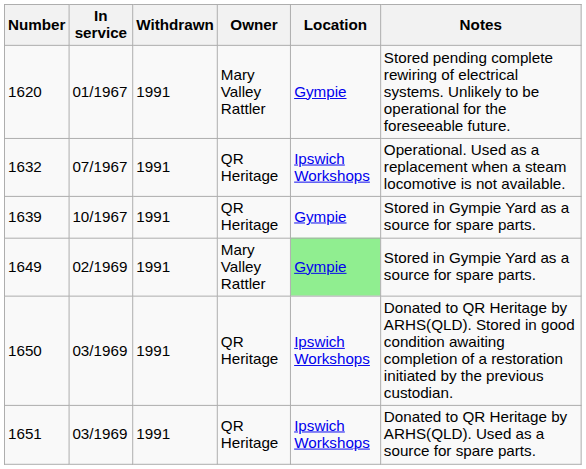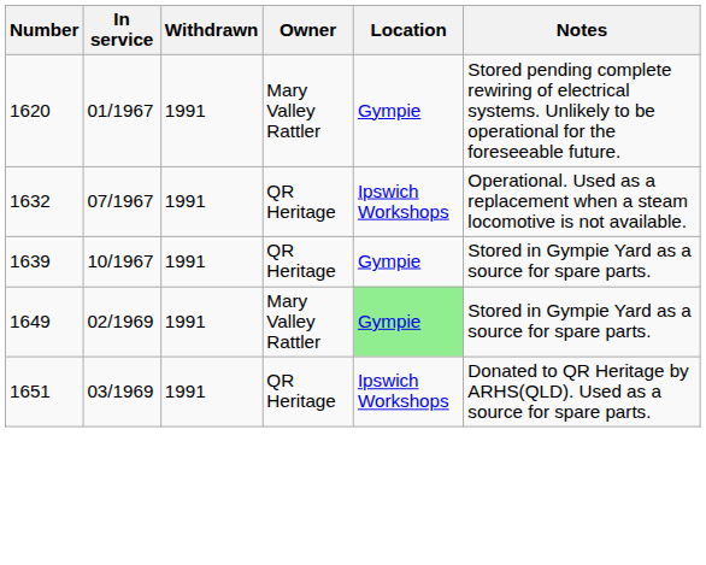 <table class="wikitable sortable">
 <tr>
 <th>Number</th>
 <th>In service</th>
 <th>Withdrawn</th>
 <th>Owner</th>
 <th>Location</th>
 <th>Notes</th>
 </tr>
 <tr>
 <td>1620</td>
 <td>01/1967</td>
 <td>1991</td>
 <td>Mary Valley Rattler</td>
 <td><a href='#'>Gympie</a></td>
 <td>Stored pending complete rewiring of electrical systems. Unlikely to be operational for the foreseeable future.</td>
 </tr>
 <tr>
 <td>1632</td>
 <td>07/1967</td>
 <td>1991</td>
 <td>QR Heritage</td>
 <td><a href='#'>Ipswich Workshops</a></td>
 <td>Operational. Used as a replacement when a steam locomotive is not available.</td>
 </tr>
 <tr>
 <td>1639</td>
 <td>10/1967</td>
 <td>1991</td>
 <td>QR Heritage</td>
 <td><a href='#'>Gympie</a></td>
 <td>Stored in Gympie Yard as a source for spare parts.</td>
 </tr>
 <tr>
 <td>1649</td>
 <td>02/1969</td>
 <td>1991</td>
 <td>Mary Valley Rattler</td>
 <td style="background: lightgreen;"><a href='#'>Gympie</a></td>
 <td>Stored in Gympie Yard as a source for spare parts.</td>
 </tr>
 <tr>
-<td>1650</td>
-<td>03/1969</td>
-<td>1991</td>
-<td>QR Heritage</td>
-<td><a href='#'>Ipswich Workshops</a></td>
-<td>Donated to QR Heritage by ARHS(QLD). Stored in good condition awaiting completion of a restoration initiated by the previous custodian.</td>
-</tr>
-<tr>
 <td>1651</td>
 <td>03/1969</td>
 <td>1991</td>
 <td>QR Heritage</td>
 <td><a href='#'>Ipswich Workshops</a></td>
 <td>Donated to QR Heritage by ARHS(QLD). Used as a source for spare parts.</td>
 </tr>
 </table>
